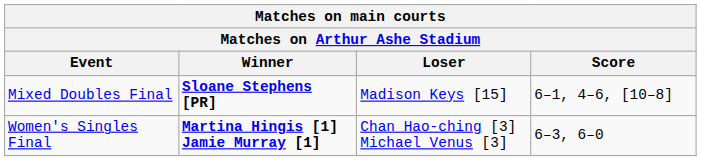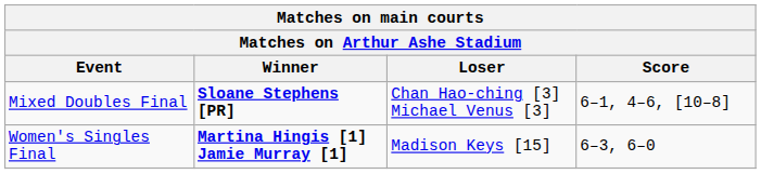 <table class="wikitable" style="margin:auto;">
 <tr>
 <th colspan="4" style="white-space:nowrap;">Matches on main courts</th>
 </tr>
 <tr>
 <th colspan="5">Matches on <a href='#'>Arthur Ashe Stadium</a></th>
 </tr>
 <tr>
 <th width=250>Event</th>
 <th width=250>Winner</th>
 <th width=250>Loser</th>
 <th width=250>Score</th>
 </tr>
 <tr>
 <td><a href='#'>Mixed Doubles Final</a></td>
 <td><strong> <a href='#'>Sloane Stephens</a> [PR]</strong></td>
-<td> <a href='#'>Madison Keys</a> [15]</td>
+<td> <a href='#'>Chan Hao-ching</a> [3] <br>  <a href='#'>Michael Venus</a> [3]</td>
 <td>6–1, 4–6, [10–8]</td>
 </tr>
 <tr>
 <td><a href='#'>Women's Singles Final</a></td>
 <td><strong> <a href='#'>Martina Hingis</a> [1] <br>  <a href='#'>Jamie Murray</a> [1]</strong></td>
-<td> <a href='#'>Chan Hao-ching</a> [3] <br>  <a href='#'>Michael Venus</a> [3]</td>
+<td> <a href='#'>Madison Keys</a> [15]</td>
 <td>6–3, 6–0</td>
 </tr>
 <tr>
 </tr>
 </table>
